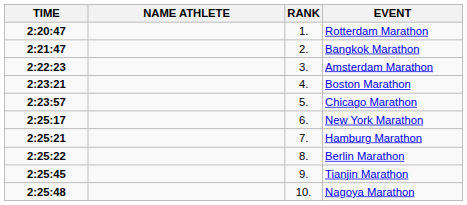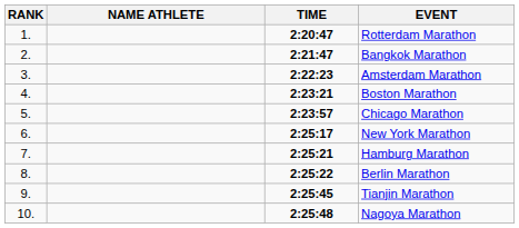 <table class="wikitable" style="font-size:95%;">
 <tr>
+<th>RANK</th>
+<th align="left" style="width: 17em">NAME ATHLETE</th>
 <th align="left" style="width: 7em">TIME</th>
-<th align="left" style="width: 17em">NAME ATHLETE</th>
-<th>RANK</th>
 <th align="left" style="width: 12em">EVENT</th>
 </tr>
 <tr>
+<td align="center">1.</td>
+<td></td>
 <td align="center"><strong>2:20:47</strong></td>
-<td></td>
-<td align="center">1.</td>
 <td><a href='#'>Rotterdam Marathon</a></td>
 </tr>
 <tr>
+<td align="center">2.</td>
+<td></td>
 <td align="center"><strong>2:21:47</strong></td>
-<td></td>
-<td align="center">2.</td>
 <td><a href='#'>Bangkok Marathon</a></td>
 </tr>
 <tr>
+<td align="center">3.</td>
+<td></td>
 <td align="center"><strong>2:22:23</strong></td>
-<td></td>
-<td align="center">3.</td>
 <td><a href='#'>Amsterdam Marathon</a></td>
 </tr>
 <tr>
+<td align="center">4.</td>
+<td></td>
 <td align="center"><strong>2:23:21</strong></td>
-<td></td>
-<td align="center">4.</td>
 <td><a href='#'>Boston Marathon</a></td>
 </tr>
 <tr>
+<td align="center">5.</td>
+<td></td>
 <td align="center"><strong>2:23:57</strong></td>
-<td></td>
-<td align="center">5.</td>
 <td><a href='#'>Chicago Marathon</a></td>
 </tr>
 <tr>
+<td align="center">6.</td>
+<td></td>
 <td align="center"><strong>2:25:17</strong></td>
-<td></td>
-<td align="center">6.</td>
 <td><a href='#'>New York Marathon</a></td>
 </tr>
 <tr>
+<td align="center">7.</td>
+<td></td>
 <td align="center"><strong>2:25:21</strong></td>
-<td></td>
-<td align="center">7.</td>
 <td><a href='#'>Hamburg Marathon</a></td>
 </tr>
 <tr>
+<td align="center">8.</td>
+<td></td>
 <td align="center"><strong>2:25:22</strong></td>
-<td></td>
-<td align="center">8.</td>
 <td><a href='#'>Berlin Marathon</a></td>
 </tr>
 <tr>
+<td align="center">9.</td>
+<td></td>
 <td align="center"><strong>2:25:45</strong></td>
-<td></td>
-<td align="center">9.</td>
 <td><a href='#'>Tianjin Marathon</a></td>
 </tr>
 <tr>
+<td align="center">10.</td>
+<td></td>
 <td align="center"><strong>2:25:48</strong></td>
-<td></td>
-<td align="center">10.</td>
 <td><a href='#'>Nagoya Marathon</a></td>
 </tr>
 </table>
